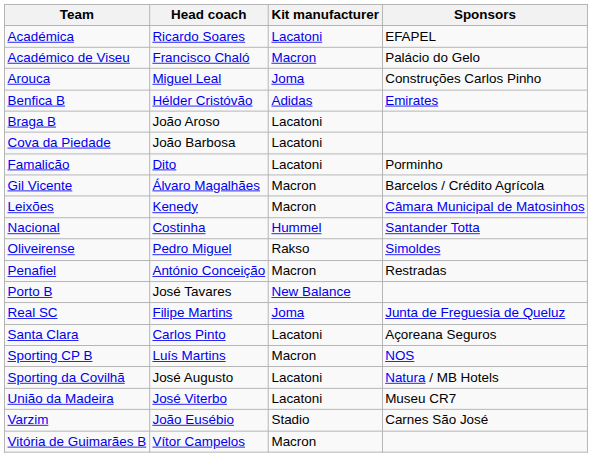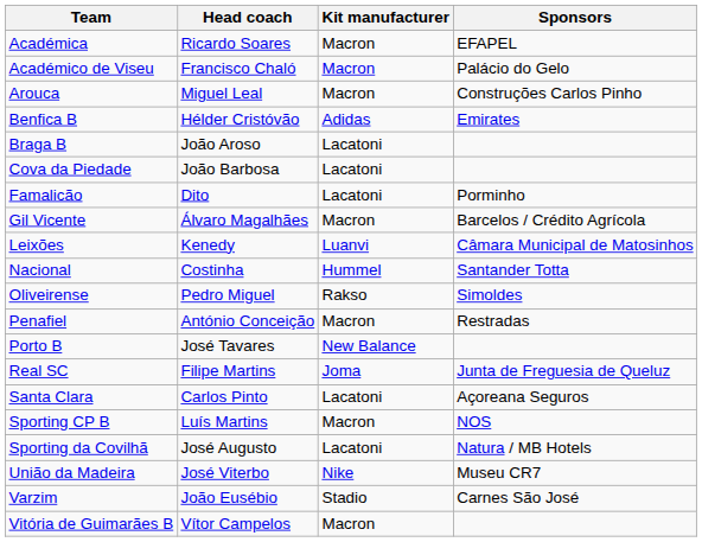 <table class="wikitable sortable" style="text-align: left;">
 <tr>
 <th>Team</th>
 <th>Head coach</th>
 <th>Kit manufacturer</th>
 <th>Sponsors</th>
 </tr>
 <tr>
 <td><a href='#'>Académica</a></td>
 <td> <a href='#'>Ricardo Soares</a></td>
-<td><a href='#'>Lacatoni</a></td>
+<td>Macron</td>
 <td>EFAPEL</td>
 </tr>
 <tr>
 <td><a href='#'>Académico de Viseu</a></td>
 <td> <a href='#'>Francisco Chaló</a></td>
 <td><a href='#'>Macron</a></td>
 <td>Palácio do Gelo</td>
 </tr>
 <tr>
 <td><a href='#'>Arouca</a></td>
 <td> <a href='#'>Miguel Leal</a></td>
-<td><a href='#'>Joma</a></td>
+<td>Macron</td>
 <td>Construções Carlos Pinho</td>
 </tr>
 <tr>
 <td><a href='#'>Benfica B</a></td>
 <td> <a href='#'>Hélder Cristóvão</a></td>
 <td><a href='#'>Adidas</a></td>
 <td><a href='#'>Emirates</a></td>
 </tr>
 <tr>
 <td><a href='#'>Braga B</a></td>
 <td> João Aroso</td>
 <td>Lacatoni</td>
 <td></td>
 </tr>
 <tr>
 <td><a href='#'>Cova da Piedade</a></td>
 <td> João Barbosa</td>
 <td>Lacatoni</td>
 <td></td>
 </tr>
 <tr>
 <td><a href='#'>Famalicão</a></td>
 <td> <a href='#'>Dito</a></td>
 <td>Lacatoni</td>
 <td>Porminho</td>
 </tr>
 <tr>
 <td><a href='#'>Gil Vicente</a></td>
 <td> <a href='#'>Álvaro Magalhães</a></td>
 <td>Macron</td>
 <td>Barcelos / Crédito Agrícola</td>
 </tr>
 <tr>
 <td><a href='#'>Leixões</a></td>
 <td> <a href='#'>Kenedy</a></td>
-<td>Macron</td>
+<td><a href='#'>Luanvi</a></td>
 <td><a href='#'>Câmara Municipal de Matosinhos</a></td>
 </tr>
 <tr>
 <td><a href='#'>Nacional</a></td>
 <td> <a href='#'>Costinha</a></td>
 <td><a href='#'>Hummel</a></td>
 <td><a href='#'>Santander Totta</a></td>
 </tr>
 <tr>
 <td><a href='#'>Oliveirense</a></td>
 <td> <a href='#'>Pedro Miguel</a></td>
 <td>Rakso</td>
 <td><a href='#'>Simoldes</a></td>
 </tr>
 <tr>
 <td><a href='#'>Penafiel</a></td>
 <td> <a href='#'>António Conceição</a></td>
 <td>Macron</td>
 <td>Restradas</td>
 </tr>
 <tr>
 <td><a href='#'>Porto B</a></td>
 <td> José Tavares</td>
 <td><a href='#'>New Balance</a></td>
 <td></td>
 </tr>
 <tr>
 <td><a href='#'>Real SC</a></td>
 <td> <a href='#'>Filipe Martins</a></td>
 <td><a href='#'>Joma</a></td>
 <td><a href='#'>Junta de Freguesia de Queluz</a></td>
 </tr>
 <tr>
 <td><a href='#'>Santa Clara</a></td>
 <td> <a href='#'>Carlos Pinto</a></td>
 <td>Lacatoni</td>
 <td>Açoreana Seguros</td>
 </tr>
 <tr>
 <td><a href='#'>Sporting CP B</a></td>
 <td> <a href='#'>Luís Martins</a></td>
 <td>Macron</td>
 <td><a href='#'>NOS</a></td>
 </tr>
 <tr>
 <td><a href='#'>Sporting da Covilhã</a></td>
 <td> José Augusto</td>
 <td>Lacatoni</td>
 <td><a href='#'>Natura</a> / MB Hotels</td>
 </tr>
 <tr>
 <td><a href='#'>União da Madeira</a></td>
 <td> <a href='#'>José Viterbo</a></td>
-<td>Lacatoni</td>
+<td><a href='#'>Nike</a></td>
 <td>Museu CR7</td>
 </tr>
 <tr>
 <td><a href='#'>Varzim</a></td>
 <td> <a href='#'>João Eusébio</a></td>
 <td>Stadio</td>
 <td>Carnes São José</td>
 </tr>
 <tr>
 <td><a href='#'>Vitória de Guimarães B</a></td>
 <td> <a href='#'>Vítor Campelos</a></td>
 <td>Macron</td>
 <td></td>
 </tr>
 </table>
